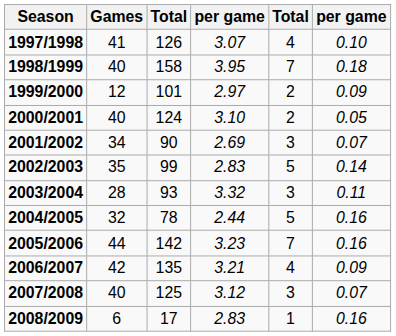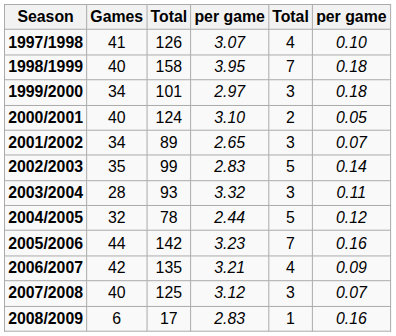 <table class="wikitable" style="text-align:center">
 <tr>
 <th>Season</th>
 <th>Games</th>
 <th>Total </th>
 <th> per game</th>
 <th>Total </th>
 <th> per game</th>
 </tr>
 <tr>
 <td><strong>1997/1998</strong></td>
 <td>41</td>
 <td>126</td>
 <td><em>3.07</em></td>
 <td>4</td>
 <td><em>0.10</em></td>
 </tr>
 <tr>
 <td><strong>1998/1999</strong></td>
 <td>40</td>
 <td>158</td>
 <td><em>3.95</em></td>
 <td>7</td>
 <td><em>0.18</em></td>
 </tr>
 <tr>
 <td><strong>1999/2000</strong></td>
-<td>12</td>
+<td>34</td>
 <td>101</td>
 <td><em>2.97</em></td>
-<td>2</td>
-<td><em>0.09</em></td>
+<td>3</td>
+<td><em>0.18</em></td>
 </tr>
 <tr>
 <td><strong>2000/2001</strong></td>
 <td>40</td>
 <td>124</td>
 <td><em>3.10</em></td>
 <td>2</td>
 <td><em>0.05</em></td>
 </tr>
 <tr>
 <td><strong>2001/2002</strong></td>
 <td>34</td>
-<td>90</td>
-<td><em>2.69</em></td>
+<td>89</td>
+<td><em>2.65</em></td>
 <td>3</td>
 <td><em>0.07</em></td>
 </tr>
 <tr>
 <td><strong>2002/2003</strong></td>
 <td>35</td>
 <td>99</td>
 <td><em>2.83</em></td>
 <td>5</td>
 <td><em>0.14</em></td>
 </tr>
 <tr>
 <td><strong>2003/2004</strong></td>
 <td>28</td>
 <td>93</td>
 <td><em>3.32</em></td>
 <td>3</td>
 <td><em>0.11</em></td>
 </tr>
 <tr>
 <td><strong>2004/2005</strong></td>
 <td>32</td>
 <td>78</td>
 <td><em>2.44</em></td>
 <td>5</td>
-<td><em>0.16</em></td>
+<td><em>0.12</em></td>
 </tr>
 <tr>
 <td><strong>2005/2006</strong></td>
 <td>44</td>
 <td>142</td>
 <td><em>3.23</em></td>
 <td>7</td>
 <td><em>0.16</em></td>
 </tr>
 <tr>
 <td><strong>2006/2007</strong></td>
 <td>42</td>
 <td>135</td>
 <td><em>3.21</em></td>
 <td>4</td>
 <td><em>0.09</em></td>
 </tr>
 <tr>
 <td><strong>2007/2008</strong></td>
 <td>40</td>
 <td>125</td>
 <td><em>3.12</em></td>
 <td>3</td>
 <td><em>0.07</em></td>
 </tr>
 <tr>
 <td><strong>2008/2009</strong></td>
 <td>6</td>
 <td>17</td>
 <td><em>2.83</em></td>
 <td>1</td>
 <td><em>0.16</em></td>
 </tr>
 </table>
